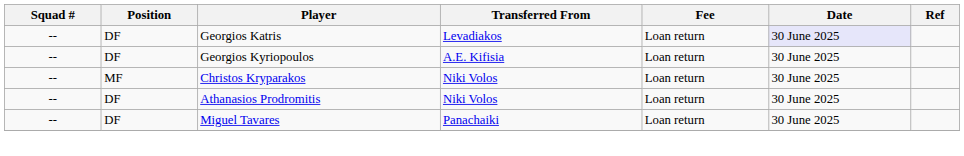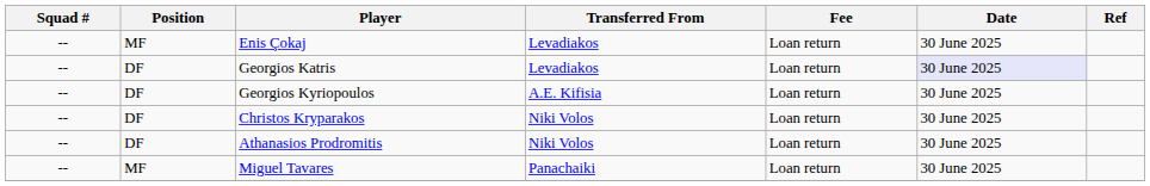 <table class="wikitable sortable" style="width:90%; text-align:center; font-size:95%; text-align:left;">
 <tr>
 <th>Squad #</th>
 <th>Position</th>
 <th>Player</th>
 <th>Transferred From</th>
 <th>Fee</th>
 <th>Date</th>
 <th>Ref</th>
+</tr>
+<tr>
+<td align="center">--</td>
+<td>MF</td>
+<td> <a href='#'>Enis Çokaj</a></td>
+<td> <a href='#'>Levadiakos</a></td>
+<td>Loan return</td>
+<td>30 June 2025</td>
+<td></td>
 </tr>
 <tr>
 <td align="center">--</td>
 <td>DF</td>
 <td> Georgios Katris</td>
 <td> <a href='#'>Levadiakos</a></td>
 <td>Loan return</td>
 <td style="background: lavender;">30 June 2025</td>
 <td></td>
 </tr>
 <tr>
 <td align="center">--</td>
 <td>DF</td>
 <td> Georgios Kyriopoulos</td>
 <td> <a href='#'>A.E. Kifisia</a></td>
 <td>Loan return</td>
 <td>30 June 2025</td>
 <td></td>
 </tr>
 <tr>
 <td align="center">--</td>
-<td>MF</td>
+<td>DF</td>
 <td> <a href='#'>Christos Kryparakos</a></td>
 <td> <a href='#'>Niki Volos</a></td>
 <td>Loan return</td>
 <td>30 June 2025</td>
 <td></td>
 </tr>
 <tr>
 <td align="center">--</td>
 <td>DF</td>
 <td> <a href='#'>Athanasios Prodromitis</a></td>
 <td> <a href='#'>Niki Volos</a></td>
 <td>Loan return</td>
 <td>30 June 2025</td>
 <td></td>
 </tr>
 <tr>
 <td align="center">--</td>
-<td>DF</td>
+<td>MF</td>
 <td> <a href='#'>Miguel Tavares</a></td>
 <td> <a href='#'>Panachaiki</a></td>
 <td>Loan return</td>
 <td>30 June 2025</td>
 <td></td>
 </tr>
 <tr>
 </tr>
 </table>
